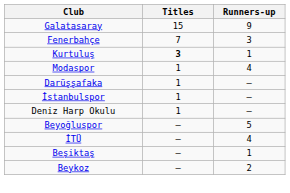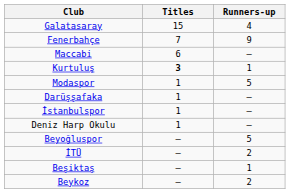 <table class="wikitable">
 <tr>
 <th width=200>Club</th>
 <th width=100>Titles</th>
 <th width=100>Runners-up</th>
 </tr>
 <tr style="text-align: center;">
 <td><a href='#'>Galatasaray</a></td>
 <td>15</td>
-<td>9</td>
+<td>4</td>
 </tr>
 <tr style="text-align: center;">
 <td><a href='#'>Fenerbahçe</a></td>
 <td>7</td>
-<td>3</td>
+<td>9</td>
+</tr>
+<tr style="text-align: center;">
+<td><a href='#'>Maccabi</a></td>
+<td>6</td>
+<td>–</td>
 </tr>
 <tr style="text-align: center;">
 <td><a href='#'>Kurtuluş</a></td>
 <td><strong>3</strong></td>
 <td>1</td>
 </tr>
 <tr style="text-align: center;">
 <td><a href='#'>Modaspor</a></td>
 <td>1</td>
-<td>4</td>
+<td>5</td>
 </tr>
 <tr style="text-align: center;">
 <td><a href='#'>Darüşşafaka</a></td>
 <td>1</td>
 <td>–</td>
 </tr>
 <tr style="text-align: center;">
 <td><a href='#'>İstanbulspor</a></td>
 <td>1</td>
 <td>–</td>
 </tr>
 <tr style="text-align: center;">
 <td>Deniz Harp Okulu</td>
 <td>1</td>
 <td>–</td>
 </tr>
 <tr style="text-align: center;">
 <td><a href='#'>Beyoğluspor</a></td>
 <td>–</td>
 <td>5</td>
 </tr>
 <tr style="text-align: center;">
 <td><a href='#'>İTÜ</a></td>
 <td>–</td>
-<td>4</td>
+<td>2</td>
 </tr>
 <tr style="text-align: center;">
 <td><a href='#'>Beşiktaş</a></td>
 <td>–</td>
 <td>1</td>
 </tr>
 <tr style="text-align: center;">
 <td><a href='#'>Beykoz</a></td>
 <td>–</td>
 <td>2</td>
 </tr>
 </table>
